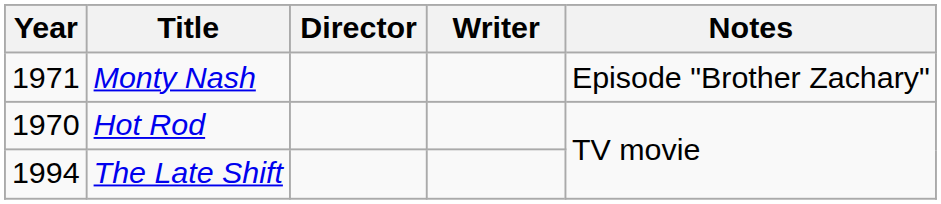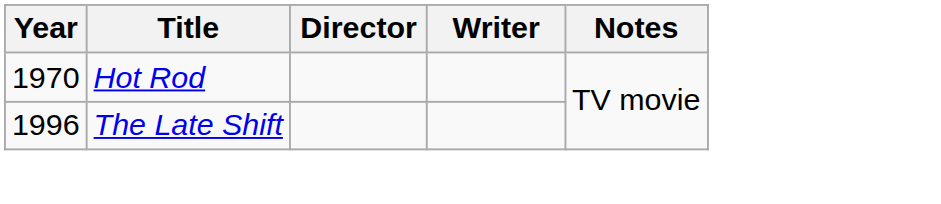 <table class="wikitable">
 <tr>
 <th>Year</th>
 <th>Title</th>
 <th width=65>Director</th>
 <th width=65>Writer</th>
 <th>Notes</th>
 </tr>
 <tr>
-<td>1971</td>
-<td><em><a href='#'>Monty Nash</a></em></td>
-<td></td>
-<td></td>
-<td>Episode "Brother Zachary"</td>
-</tr>
-<tr>
 <td>1970</td>
 <td><em><a href='#'>Hot Rod</a></em></td>
 <td></td>
 <td></td>
 <td rowspan=2>TV movie</td>
 </tr>
 <tr>
-<td>1994</td>
+<td>1996</td>
 <td><em><a href='#'>The Late Shift</a></em></td>
 <td></td>
 <td></td>
 </tr>
 </table>
